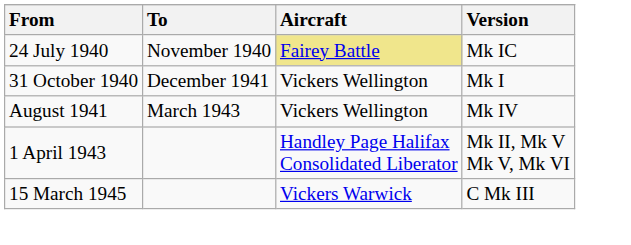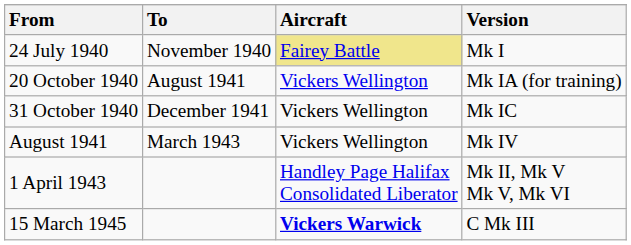 <table class="wikitable">
 <tr>
 </tr>
 <tr>
 <th style="text-align: left;">From</th>
 <th style="text-align: left;">To</th>
 <th style="text-align: left;">Aircraft</th>
 <th style="text-align: left;">Version</th>
 </tr>
 <tr>
 <td>24 July 1940</td>
 <td>November 1940</td>
 <td style="background: khaki;"><a href='#'>Fairey Battle</a></td>
-<td>Mk IC</td>
+<td>Mk I</td>
+</tr>
+<tr>
+<td>20 October 1940</td>
+<td>August 1941</td>
+<td><a href='#'>Vickers Wellington</a></td>
+<td>Mk IA (for training)</td>
 </tr>
 <tr>
 <td>31 October 1940</td>
 <td>December 1941</td>
 <td>Vickers Wellington</td>
-<td>Mk I</td>
+<td>Mk IC</td>
 </tr>
 <tr>
 <td>August 1941</td>
 <td>March 1943</td>
 <td>Vickers Wellington</td>
 <td>Mk IV</td>
 </tr>
 <tr>
 <td>1 April 1943</td>
 <td></td>
 <td><a href='#'>Handley Page Halifax</a> <br><a href='#'>Consolidated Liberator</a></td>
 <td>Mk II, Mk V<br>Mk V, Mk VI</td>
 </tr>
 <tr>
 <td>15 March 1945</td>
 <td></td>
-<td><a href='#'>Vickers Warwick</a></td>
+<td><strong><a href='#'>Vickers Warwick</a></strong></td>
 <td>C Mk III</td>
 </tr>
 </table>
